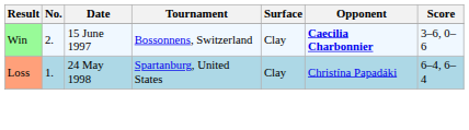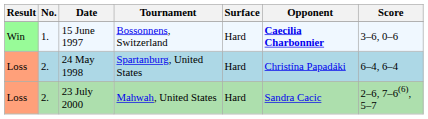 <table class="sortable wikitable" style="font-size:97%;">
 <tr>
 <th>Result</th>
 <th>No.</th>
 <th>Date</th>
 <th>Tournament</th>
 <th>Surface</th>
 <th>Opponent</th>
 <th>Score</th>
 </tr>
 <tr>
 </tr>
 <tr style="background:#f0f8ff;">
 <td style="background:#98fb98;">Win</td>
-<td>2.</td>
+<td>1.</td>
 <td>15 June 1997</td>
 <td><a href='#'>Bossonnens</a>, Switzerland</td>
-<td>Clay</td>
+<td>Hard</td>
 <td><strong> <a href='#'>Caecilia Charbonnier</a></strong></td>
 <td>3–6, 0–6</td>
 </tr>
 <tr style="background:lightblue;">
 <td style="background:#ffa07a;">Loss</td>
-<td>1.</td>
+<td>2.</td>
 <td>24 May 1998</td>
 <td><a href='#'>Spartanburg</a>, United States</td>
-<td>Clay</td>
+<td>Hard</td>
 <td> <a href='#'>Christína Papadáki</a></td>
 <td>6–4, 6–4</td>
 </tr>
+<tr style="background:#addfad;">
+<td style="background:#ffa07a;">Loss</td>
+<td>2.</td>
+<td>23 July 2000</td>
+<td><a href='#'>Mahwah</a>, United States</td>
+<td>Hard</td>
+<td> <a href='#'>Sandra Cacic</a></td>
+<td>2–6, 7–6<sup>(6)</sup>, 5–7</td>
+</tr>
 </table>
